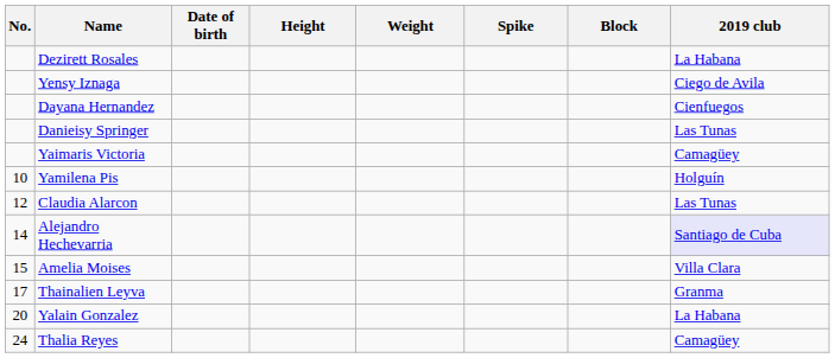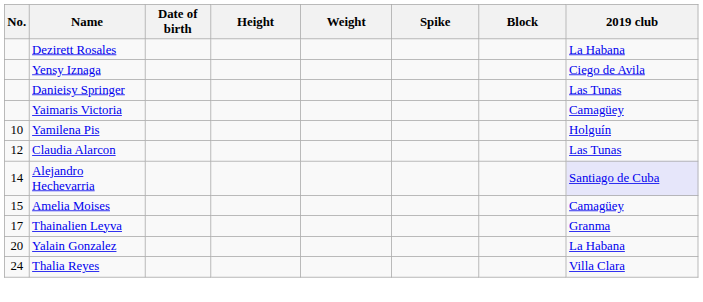 <table class="wikitable sortable" style="text-align:center;">
 <tr>
 <th>No.</th>
 <th style="width:12em">Name</th>
 <th style="width:7em">Date of birth</th>
 <th style="width:10em">Height</th>
 <th style="width:10em">Weight</th>
 <th style="width:10em">Spike</th>
 <th style="width:10em">Block</th>
 <th style="width:15em">2019 club</th>
 </tr>
 <tr>
 <td></td>
 <td align=left><a href='#'>Dezirett Rosales</a></td>
 <td align=right></td>
 <td></td>
 <td></td>
 <td></td>
 <td></td>
 <td align=left> <a href='#'>La Habana</a></td>
 </tr>
 <tr>
 <td></td>
 <td align=left><a href='#'>Yensy Iznaga</a></td>
 <td align=right></td>
 <td></td>
 <td></td>
 <td></td>
 <td></td>
 <td align=left> <a href='#'>Ciego de Avila</a></td>
-</tr>
-<tr>
-<td></td>
-<td align=left><a href='#'>Dayana Hernandez</a></td>
-<td align=right></td>
-<td></td>
-<td></td>
-<td></td>
-<td></td>
-<td align=left> <a href='#'>Cienfuegos</a></td>
 </tr>
 <tr>
 <td></td>
 <td align=left><a href='#'>Danieisy Springer</a></td>
 <td align=right></td>
 <td></td>
 <td></td>
 <td></td>
 <td></td>
 <td align=left> <a href='#'>Las Tunas</a></td>
 </tr>
 <tr>
 <td></td>
 <td align=left><a href='#'>Yaimaris Victoria</a></td>
 <td align=right></td>
 <td></td>
 <td></td>
 <td></td>
 <td></td>
 <td align=left> <a href='#'>Camagüey</a></td>
 </tr>
 <tr>
 <td>10</td>
 <td align=left><a href='#'>Yamilena Pis</a></td>
 <td align=right></td>
 <td></td>
 <td></td>
 <td></td>
 <td></td>
 <td align=left> <a href='#'>Holguín</a></td>
 </tr>
 <tr>
 <td>12</td>
 <td align=left><a href='#'>Claudia Alarcon</a></td>
 <td align=right></td>
 <td></td>
 <td></td>
 <td></td>
 <td></td>
 <td align=left> <a href='#'>Las Tunas</a></td>
 </tr>
 <tr>
 <td>14</td>
 <td align=left><a href='#'>Alejandro Hechevarria</a></td>
 <td align=right></td>
 <td></td>
 <td></td>
 <td></td>
 <td></td>
 <td align=left style="background: lavender;"> <a href='#'>Santiago de Cuba</a></td>
 </tr>
 <tr>
 <td>15</td>
 <td align=left><a href='#'>Amelia Moises</a></td>
 <td align=right></td>
 <td></td>
 <td></td>
 <td></td>
 <td></td>
-<td align=left> <a href='#'>Villa Clara</a></td>
+<td align=left> <a href='#'>Camagüey</a></td>
 </tr>
 <tr>
 <td>17</td>
 <td align=left><a href='#'>Thainalien Leyva</a></td>
 <td align=right></td>
 <td></td>
 <td></td>
 <td></td>
 <td></td>
 <td align=left> <a href='#'>Granma</a></td>
 </tr>
 <tr>
 <td>20</td>
 <td align=left><a href='#'>Yalain Gonzalez</a></td>
 <td align=right></td>
 <td></td>
 <td></td>
 <td></td>
 <td></td>
 <td align=left> <a href='#'>La Habana</a></td>
 </tr>
 <tr>
 <td>24</td>
 <td align=left><a href='#'>Thalia Reyes</a></td>
 <td align=right></td>
 <td></td>
 <td></td>
 <td></td>
 <td></td>
-<td align=left> <a href='#'>Camagüey</a></td>
+<td align=left> <a href='#'>Villa Clara</a></td>
 </tr>
 </table>
